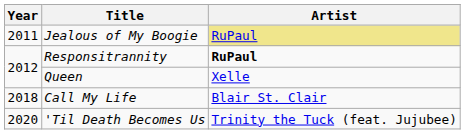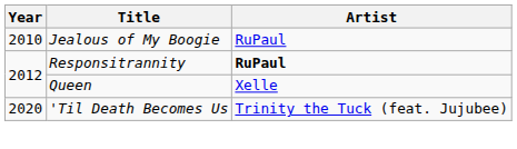 <table class="wikitable plainrowheaders sortable">
 <tr>
 <th scope="col">Year</th>
 <th scope="col">Title</th>
 <th scope="col">Artist</th>
 </tr>
 <tr>
-<td>2011</td>
+<td>2010</td>
 <td scope="scope"><em>Jealous of My Boogie</em></td>
-<td style="background: khaki;"><a href='#'>RuPaul</a></td>
+<td><a href='#'>RuPaul</a></td>
 </tr>
 <tr>
 <td rowspan="2">2012</td>
 <td scope="row"><em>Responsitrannity</em></td>
 <td><strong>RuPaul</strong></td>
 </tr>
 <tr>
 <td scope="row"><em>Queen</em></td>
 <td><a href='#'>Xelle</a></td>
 </tr>
 <tr>
-<td>2018</td>
-<td scope="row"><em>Call My Life</em></td>
-<td><a href='#'>Blair St. Clair</a></td>
-</tr>
-<tr>
 <td>2020</td>
 <td><em>'Til Death Becomes Us</em></td>
 <td><a href='#'>Trinity the Tuck</a> (feat. Jujubee)</td>
 </tr>
 </table>
